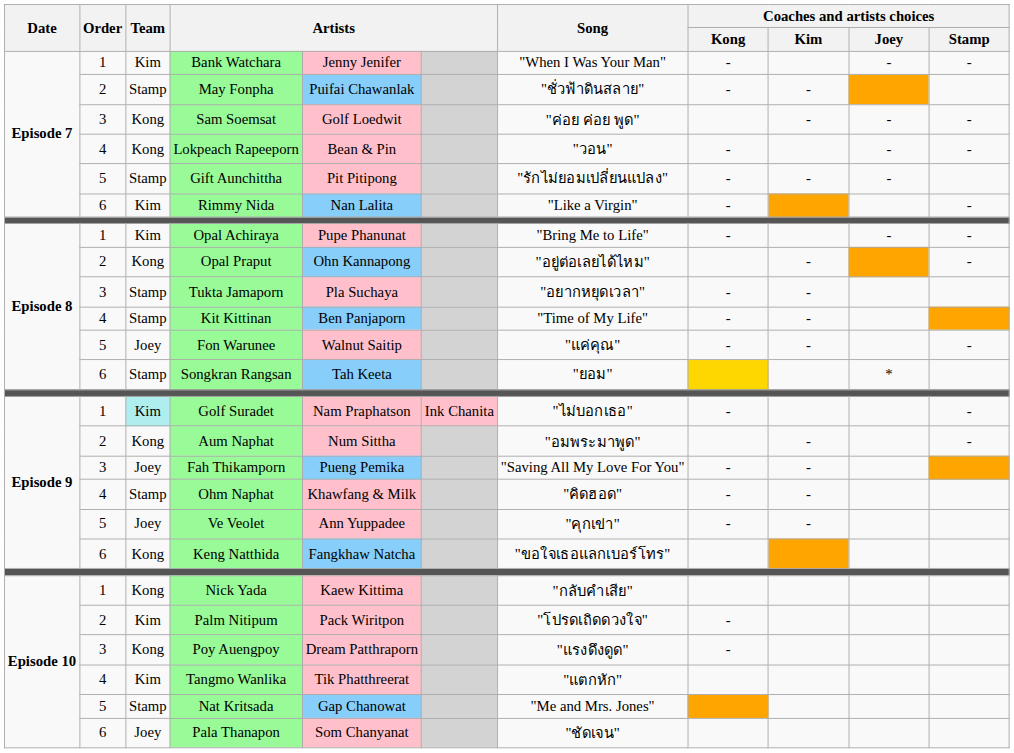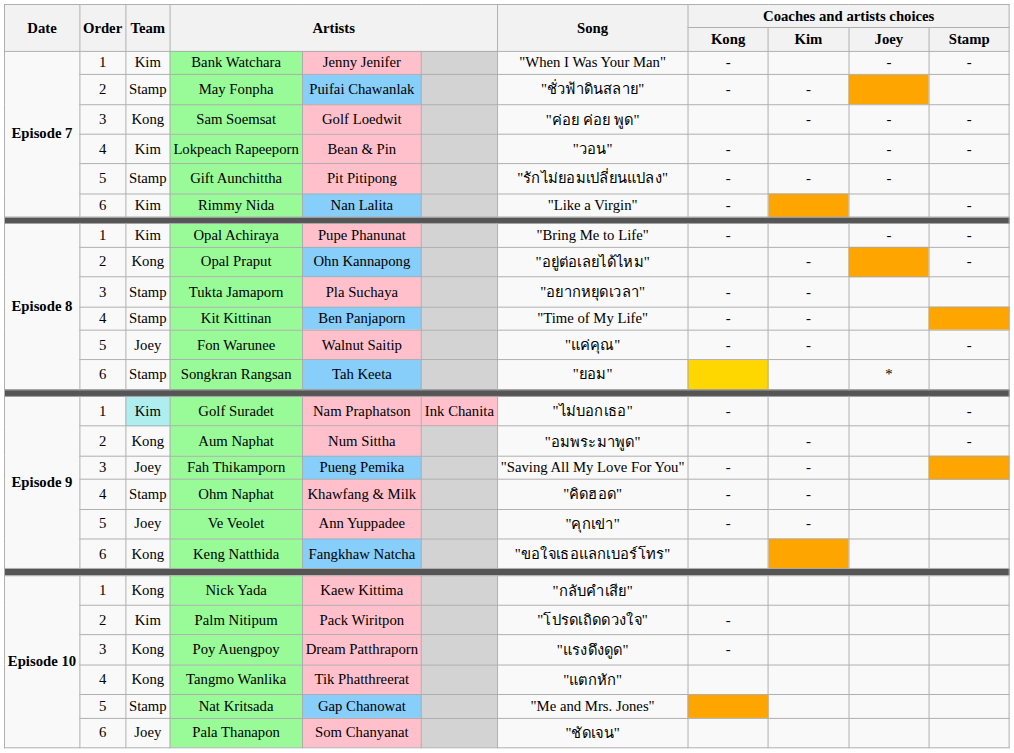 <table class="wikitable sortable" style="text-align: center; width: auto;">
 <tr>
 <th scope="col" rowspan=2>Date</th>
 <th scope="col" rowspan=2>Order</th>
 <th scope="col" rowspan=2>Team</th>
 <th scope="col" rowspan=2 colspan="3">Artists</th>
 <th scope="col" rowspan=2>Song</th>
 <th scope="col" colspan=4>Coaches and artists choices</th>
 </tr>
 <tr>
 <th style="width:5em;">Kong</th>
 <th style="width:5em;">Kim</th>
 <th style="width:5em;">Joey</th>
 <th style="width:5em;">Stamp</th>
 </tr>
 <tr>
 <td ! rowspan="6"><strong>Episode 7</strong> <br><small></small></td>
 <td>1</td>
 <td>Kim</td>
 <td style="background:palegreen">Bank Watchara</td>
 <td style="background:pink">Jenny Jenifer</td>
 <td style="background:lightgrey"></td>
 <td>"When I Was Your Man"</td>
 <td>-</td>
 <td></td>
 <td>-</td>
 <td>-</td>
 </tr>
 <tr>
 <td>2</td>
 <td>Stamp</td>
 <td style="background:palegreen">May Fonpha</td>
 <td style="background:lightskyblue">Puifai Chawanlak</td>
 <td style="background:lightgrey"></td>
 <td>"ชั่วฟ้าดินสลาย"</td>
 <td>-</td>
 <td>-</td>
 <td style="background:orange;text-align:center;"></td>
 <td></td>
 </tr>
 <tr>
 <td>3</td>
 <td>Kong</td>
 <td style="background:palegreen">Sam Soemsat</td>
 <td style="background:pink">Golf Loedwit</td>
 <td style="background:lightgrey"></td>
 <td>"ค่อย ค่อย พูด"</td>
 <td></td>
 <td>-</td>
 <td>-</td>
 <td>-</td>
 </tr>
 <tr>
 <td>4</td>
-<td>Kong</td>
+<td>Kim</td>
 <td style="background:palegreen">Lokpeach Rapeeporn</td>
 <td style="background:pink">Bean & Pin</td>
 <td style="background:lightgrey"></td>
 <td>"วอน"</td>
 <td>-</td>
 <td></td>
 <td>-</td>
 <td>-</td>
 </tr>
 <tr>
 <td>5</td>
 <td>Stamp</td>
 <td style="background:palegreen">Gift Aunchittha</td>
 <td style="background:pink">Pit Pitipong</td>
 <td style="background:lightgrey"></td>
 <td>"รักไม่ยอมเปลี่ยนแปลง"</td>
 <td>-</td>
 <td>-</td>
 <td>-</td>
 <td></td>
 </tr>
 <tr>
 <td>6</td>
 <td>Kim</td>
 <td style="background:palegreen">Rimmy Nida</td>
 <td style="background:lightskyblue">Nan Lalita</td>
 <td style="background:lightgrey"></td>
 <td>"Like a Virgin"</td>
 <td>-</td>
 <td style="background:orange;text-align:center;"></td>
 <td></td>
 <td>-</td>
 </tr>
 <tr>
 <td colspan="11" style="background:#555555;"></td>
 </tr>
 <tr>
 <td ! rowspan="6"><strong>Episode 8</strong> <br><small></small></td>
 <td>1</td>
 <td>Kim</td>
 <td style="background:palegreen">Opal Achiraya</td>
 <td style="background:pink">Pupe Phanunat</td>
 <td style="background:lightgrey"></td>
 <td>"Bring Me to Life"</td>
 <td>-</td>
 <td></td>
 <td>-</td>
 <td>-</td>
 </tr>
 <tr>
 <td>2</td>
 <td>Kong</td>
 <td style="background:palegreen">Opal Praput</td>
 <td style="background:lightskyblue">Ohn Kannapong</td>
 <td style="background:lightgrey"></td>
 <td>"อยู่ต่อเลยได้ไหม"</td>
 <td></td>
 <td>-</td>
 <td style="background:orange;text-align:center;"></td>
 <td>-</td>
 </tr>
 <tr>
 <td>3</td>
 <td>Stamp</td>
 <td style="background:palegreen">Tukta Jamaporn</td>
 <td style="background:pink">Pla Suchaya</td>
 <td style="background:lightgrey"></td>
 <td>"อยากหยุดเวลา"</td>
 <td>-</td>
 <td>-</td>
 <td></td>
 <td></td>
 </tr>
 <tr>
 <td>4</td>
 <td>Stamp</td>
 <td style="background:palegreen">Kit Kittinan</td>
 <td style="background:lightskyblue">Ben Panjaporn</td>
 <td style="background:lightgrey"></td>
 <td>"Time of My Life"</td>
 <td>-</td>
 <td>-</td>
 <td></td>
 <td style="background:orange;text-align:center;"></td>
 </tr>
 <tr>
 <td>5</td>
 <td>Joey</td>
 <td style="background:palegreen">Fon Warunee</td>
 <td style="background:pink">Walnut Saitip</td>
 <td style="background:lightgrey"></td>
 <td>"แค่คุณ"</td>
 <td>-</td>
 <td>-</td>
 <td></td>
 <td>-</td>
 </tr>
 <tr>
 <td>6</td>
 <td>Stamp</td>
 <td style="background:palegreen">Songkran Rangsan</td>
 <td style="background:lightskyblue">Tah Keeta</td>
 <td style="background:lightgrey"></td>
 <td>"ยอม"</td>
 <td style = "background:gold;text-align:center;"></td>
 <td></td>
 <td>*</td>
 <td></td>
 </tr>
 <tr>
 <td colspan="11" style="background:#555555;"></td>
 </tr>
 <tr>
 <td ! rowspan="6"><strong>Episode 9</strong> <br><small></small></td>
 <td>1</td>
 <td style="background: paleturquoise;">Kim</td>
 <td style="background:palegreen">Golf Suradet</td>
 <td style="background:pink">Nam Praphatson</td>
 <td style="background:pink">Ink Chanita</td>
 <td>"ไม่บอกเธอ"</td>
 <td>-</td>
 <td></td>
 <td></td>
 <td>-</td>
 </tr>
 <tr>
 <td>2</td>
 <td>Kong</td>
 <td style="background:palegreen">Aum Naphat</td>
 <td style="background:pink">Num Sittha</td>
 <td style="background:lightgrey"></td>
 <td>"อมพระมาพูด"</td>
 <td></td>
 <td>-</td>
 <td></td>
 <td>-</td>
 </tr>
 <tr>
 <td>3</td>
 <td>Joey</td>
 <td style="background:palegreen">Fah Thikamporn</td>
 <td style="background:lightskyblue">Pueng Pemika</td>
 <td style="background:lightgrey"></td>
 <td>"Saving All My Love For You"</td>
 <td>-</td>
 <td>-</td>
 <td></td>
 <td style="background:orange;text-align:center;"></td>
 </tr>
 <tr>
 <td>4</td>
 <td>Stamp</td>
 <td style="background:palegreen">Ohm Naphat</td>
 <td style="background:pink">Khawfang & Milk</td>
 <td style="background:lightgrey"></td>
 <td>"คิดฮอด"</td>
 <td>-</td>
 <td>-</td>
 <td></td>
 <td></td>
 </tr>
 <tr>
 <td>5</td>
 <td>Joey</td>
 <td style="background:palegreen">Ve Veolet</td>
 <td style="background:pink">Ann Yuppadee</td>
 <td style="background:lightgrey"></td>
 <td>"คุกเข่า"</td>
 <td>-</td>
 <td>-</td>
 <td></td>
 <td></td>
 </tr>
 <tr>
 <td>6</td>
 <td>Kong</td>
 <td style="background:palegreen">Keng Natthida</td>
 <td style="background:lightskyblue">Fangkhaw Natcha</td>
 <td style="background:lightgrey"></td>
 <td>"ขอใจเธอแลกเบอร์โทร"</td>
 <td></td>
 <td style="background:orange;text-align:center;"></td>
 <td></td>
 <td></td>
 </tr>
 <tr>
 <td colspan="11" style="background:#555555;"></td>
 </tr>
 <tr>
 <td ! rowspan="6"><strong>Episode 10</strong> <br><small></small></td>
 <td>1</td>
 <td>Kong</td>
 <td style="background:palegreen">Nick Yada</td>
 <td style="background:pink">Kaew Kittima</td>
 <td style="background:lightgrey"></td>
 <td>"กลับคำเสีย"</td>
 <td></td>
 <td></td>
 <td></td>
 <td></td>
 </tr>
 <tr>
 <td>2</td>
 <td>Kim</td>
 <td style="background:palegreen">Palm Nitipum</td>
 <td style="background:pink">Pack Wiritpon</td>
 <td style="background:lightgrey"></td>
 <td>"โปรดเถิดดวงใจ"</td>
 <td>-</td>
 <td></td>
 <td></td>
 <td></td>
 </tr>
 <tr>
 <td>3</td>
 <td>Kong</td>
 <td style="background:palegreen">Poy Auengpoy</td>
 <td style="background:pink">Dream Patthraporn</td>
 <td style="background:lightgrey"></td>
 <td>"แรงดึงดูด"</td>
 <td>-</td>
 <td></td>
 <td></td>
 <td></td>
 </tr>
 <tr>
 <td>4</td>
-<td>Kim</td>
+<td>Kong</td>
 <td style="background:palegreen">Tangmo Wanlika</td>
 <td style="background:pink">Tik Phatthreerat</td>
 <td style="background:lightgrey"></td>
 <td>"แตกหัก"</td>
 <td></td>
 <td></td>
 <td></td>
 <td></td>
 </tr>
 <tr>
 <td>5</td>
 <td>Stamp</td>
 <td style="background:palegreen">Nat Kritsada</td>
 <td style="background:lightskyblue">Gap Chanowat</td>
 <td style="background:lightgrey"></td>
 <td>"Me and Mrs. Jones"</td>
 <td style="background:orange;text-align:center;"></td>
 <td></td>
 <td></td>
 <td></td>
 </tr>
 <tr>
 <td>6</td>
 <td>Joey</td>
 <td style="background:palegreen">Pala Thanapon</td>
 <td style="background:pink">Som Chanyanat</td>
 <td style="background:lightgrey"></td>
 <td>"ชัดเจน"</td>
 <td></td>
 <td></td>
 <td></td>
 <td></td>
 </tr>
 </table>
